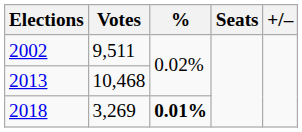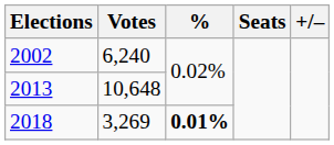 <table class="wikitable">
 <tr>
 <th>Elections</th>
 <th>Votes</th>
 <th>%</th>
 <th>Seats</th>
 <th>+/–</th>
 </tr>
 <tr>
 <td><a href='#'>2002</a></td>
-<td>9,511</td>
+<td>6,240</td>
 <td rowspan="2">0.02%</td>
 <td rowspan="3"></td>
 <td rowspan="3"></td>
 </tr>
 <tr>
 <td><a href='#'>2013</a></td>
-<td>10,468</td>
+<td>10,648</td>
 </tr>
 <tr>
 <td><a href='#'>2018</a></td>
 <td>3,269</td>
 <td><strong>0.01%</strong></td>
 </tr>
 </table>
